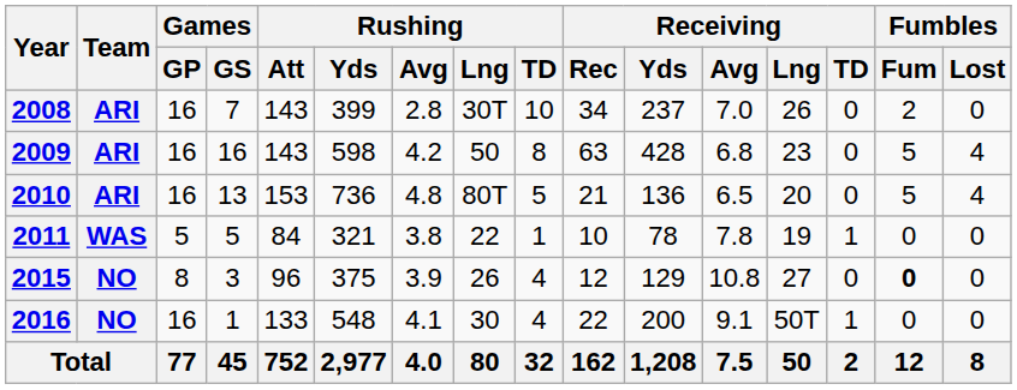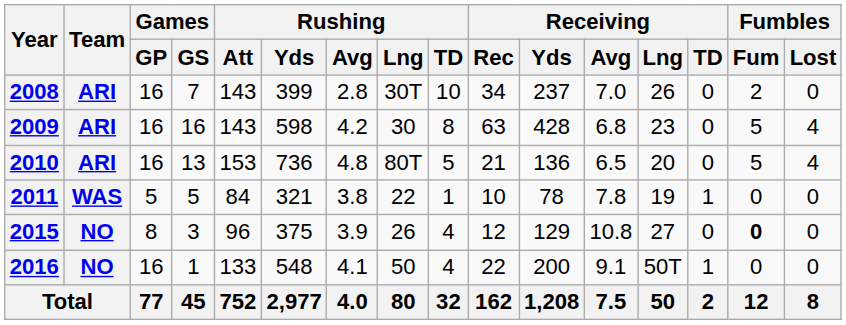 <table class=wikitable style="text-align:center;">
 <tr>
 <th rowspan="2">Year</th>
 <th rowspan="2">Team</th>
 <th colspan="2">Games</th>
 <th colspan="5">Rushing</th>
 <th colspan="5">Receiving</th>
 <th colspan="2">Fumbles</th>
 </tr>
 <tr>
 <th>GP</th>
 <th>GS</th>
 <th>Att</th>
 <th>Yds</th>
 <th>Avg</th>
 <th>Lng</th>
 <th>TD</th>
 <th>Rec</th>
 <th>Yds</th>
 <th>Avg</th>
 <th>Lng</th>
 <th>TD</th>
 <th>Fum</th>
 <th>Lost</th>
 </tr>
 <tr>
 <th><a href='#'>2008</a></th>
 <th><a href='#'>ARI</a></th>
 <td>16</td>
 <td>7</td>
 <td>143</td>
 <td>399</td>
 <td>2.8</td>
 <td>30T</td>
 <td>10</td>
 <td>34</td>
 <td>237</td>
 <td>7.0</td>
 <td>26</td>
 <td>0</td>
 <td>2</td>
 <td>0</td>
 </tr>
 <tr>
 <th><a href='#'>2009</a></th>
 <th><a href='#'>ARI</a></th>
 <td>16</td>
 <td>16</td>
 <td>143</td>
 <td>598</td>
 <td>4.2</td>
-<td>50</td>
+<td>30</td>
 <td>8</td>
 <td>63</td>
 <td>428</td>
 <td>6.8</td>
 <td>23</td>
 <td>0</td>
 <td>5</td>
 <td>4</td>
 </tr>
 <tr>
 <th><a href='#'>2010</a></th>
 <th><a href='#'>ARI</a></th>
 <td>16</td>
 <td>13</td>
 <td>153</td>
 <td>736</td>
 <td>4.8</td>
 <td>80T</td>
 <td>5</td>
 <td>21</td>
 <td>136</td>
 <td>6.5</td>
 <td>20</td>
 <td>0</td>
 <td>5</td>
 <td>4</td>
 </tr>
 <tr>
 <th><a href='#'>2011</a></th>
 <th><a href='#'>WAS</a></th>
 <td>5</td>
 <td>5</td>
 <td>84</td>
 <td>321</td>
 <td>3.8</td>
 <td>22</td>
 <td>1</td>
 <td>10</td>
 <td>78</td>
 <td>7.8</td>
 <td>19</td>
 <td>1</td>
 <td>0</td>
 <td>0</td>
 </tr>
 <tr>
 <th><a href='#'>2015</a></th>
 <th><a href='#'>NO</a></th>
 <td>8</td>
 <td>3</td>
 <td>96</td>
 <td>375</td>
 <td>3.9</td>
 <td>26</td>
 <td>4</td>
 <td>12</td>
 <td>129</td>
 <td>10.8</td>
 <td>27</td>
 <td>0</td>
 <td><strong>0</strong></td>
 <td>0</td>
 </tr>
 <tr>
 <th><a href='#'>2016</a></th>
 <th><a href='#'>NO</a></th>
 <td>16</td>
 <td>1</td>
 <td>133</td>
 <td>548</td>
 <td>4.1</td>
-<td>30</td>
+<td>50</td>
 <td>4</td>
 <td>22</td>
 <td>200</td>
 <td>9.1</td>
 <td>50T</td>
 <td>1</td>
 <td>0</td>
 <td>0</td>
 </tr>
 <tr>
 <th colspan="2">Total</th>
 <th>77</th>
 <th>45</th>
 <th>752</th>
 <th>2,977</th>
 <th>4.0</th>
 <th>80</th>
 <th>32</th>
 <th>162</th>
 <th>1,208</th>
 <th>7.5</th>
 <th>50</th>
 <th>2</th>
 <th>12</th>
 <th>8</th>
 </tr>
 </table>
